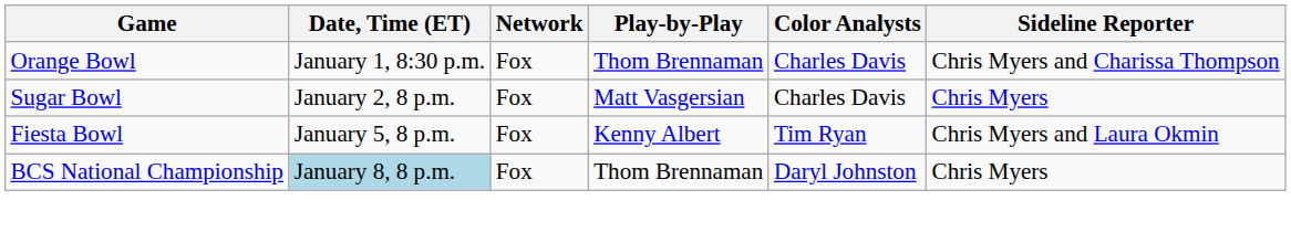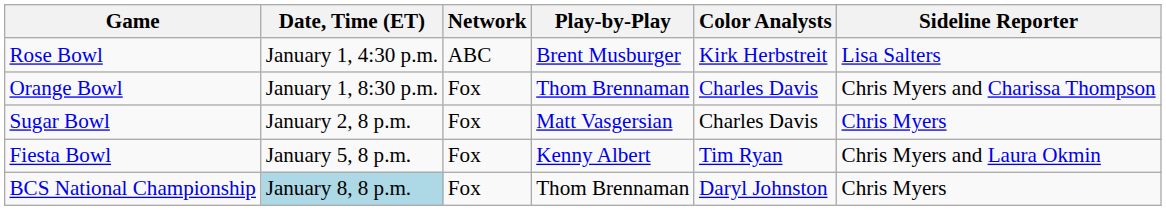 <table class="wikitable">
 <tr>
 <th>Game</th>
 <th>Date, Time (ET)</th>
 <th>Network</th>
 <th>Play-by-Play</th>
 <th>Color Analysts</th>
 <th>Sideline Reporter</th>
+</tr>
+<tr>
+<td><a href='#'>Rose Bowl</a></td>
+<td>January 1, 4:30 p.m.</td>
+<td>ABC</td>
+<td><a href='#'>Brent Musburger</a></td>
+<td><a href='#'>Kirk Herbstreit</a></td>
+<td><a href='#'>Lisa Salters</a></td>
 </tr>
 <tr>
 <td><a href='#'>Orange Bowl</a></td>
 <td>January 1, 8:30 p.m.</td>
 <td>Fox</td>
 <td><a href='#'>Thom Brennaman</a></td>
 <td><a href='#'>Charles Davis</a></td>
 <td>Chris Myers and <a href='#'>Charissa Thompson</a></td>
 </tr>
 <tr>
 <td><a href='#'>Sugar Bowl</a></td>
 <td>January 2, 8 p.m.</td>
 <td>Fox</td>
 <td><a href='#'>Matt Vasgersian</a></td>
 <td>Charles Davis</td>
 <td><a href='#'>Chris Myers</a></td>
 </tr>
 <tr>
 <td><a href='#'>Fiesta Bowl</a></td>
 <td>January 5, 8 p.m.</td>
 <td>Fox</td>
 <td><a href='#'>Kenny Albert</a></td>
 <td><a href='#'>Tim Ryan</a></td>
 <td>Chris Myers and <a href='#'>Laura Okmin</a></td>
 </tr>
 <tr>
 <td><a href='#'>BCS National Championship</a></td>
 <td style="background: lightblue;">January 8, 8 p.m.</td>
 <td>Fox</td>
 <td>Thom Brennaman</td>
 <td><a href='#'>Daryl Johnston</a></td>
 <td>Chris Myers</td>
 </tr>
 </table>
